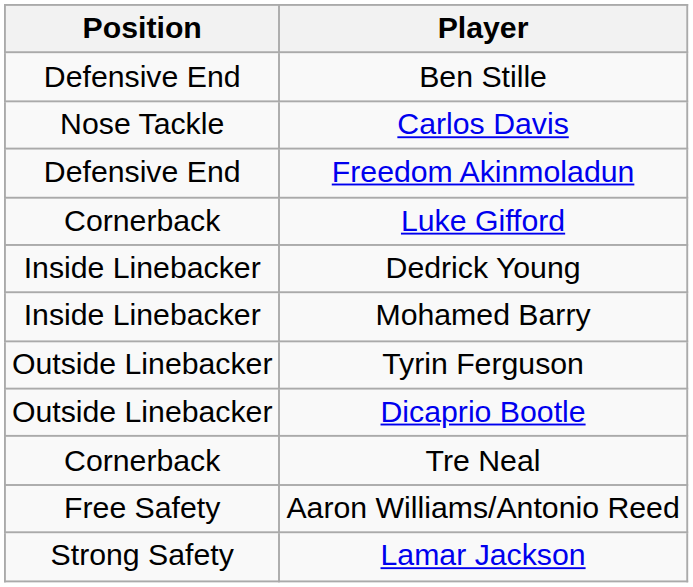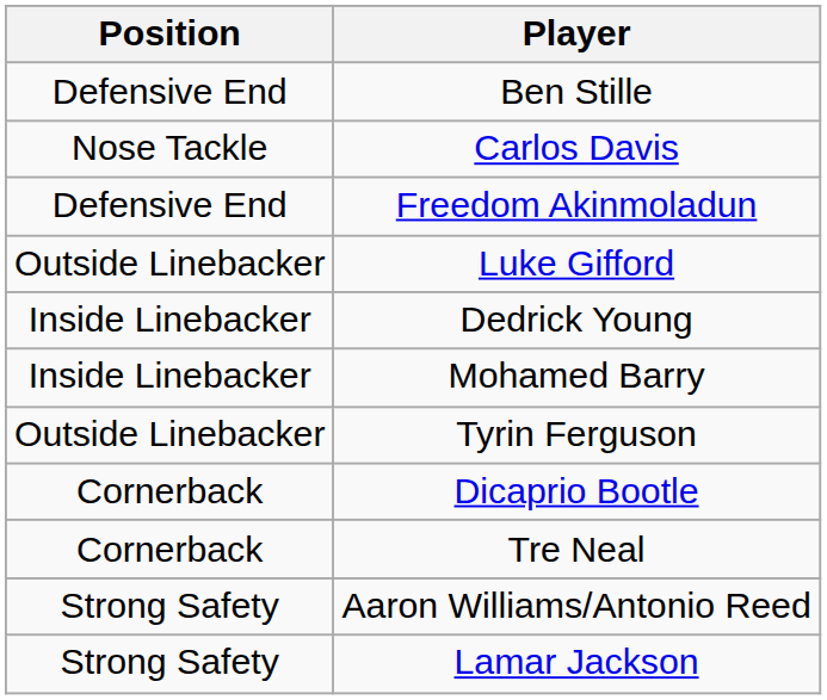 <table class="wikitable" style="text-align: center;">
 <tr>
 <th>Position</th>
 <th>Player</th>
 </tr>
 <tr>
 <td>Defensive End</td>
 <td>Ben Stille</td>
 </tr>
 <tr>
 <td>Nose Tackle</td>
 <td><a href='#'>Carlos Davis</a></td>
 </tr>
 <tr>
 <td>Defensive End</td>
 <td><a href='#'>Freedom Akinmoladun</a></td>
 </tr>
 <tr>
-<td>Cornerback</td>
+<td>Outside Linebacker</td>
 <td><a href='#'>Luke Gifford</a></td>
 </tr>
 <tr>
 <td>Inside Linebacker</td>
 <td>Dedrick Young</td>
 </tr>
 <tr>
 <td>Inside Linebacker</td>
 <td>Mohamed Barry</td>
 </tr>
 <tr>
 <td>Outside Linebacker</td>
 <td>Tyrin Ferguson</td>
 </tr>
 <tr>
-<td>Outside Linebacker</td>
+<td>Cornerback</td>
 <td><a href='#'>Dicaprio Bootle</a></td>
 </tr>
 <tr>
 <td>Cornerback</td>
 <td>Tre Neal</td>
 </tr>
 <tr>
-<td>Free Safety</td>
+<td>Strong Safety</td>
 <td>Aaron Williams/Antonio Reed</td>
 </tr>
 <tr>
 <td>Strong Safety</td>
 <td><a href='#'>Lamar Jackson</a></td>
 </tr>
 </table>
